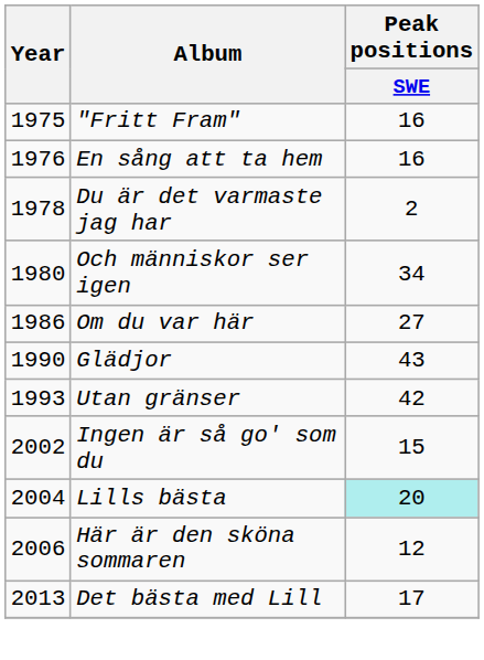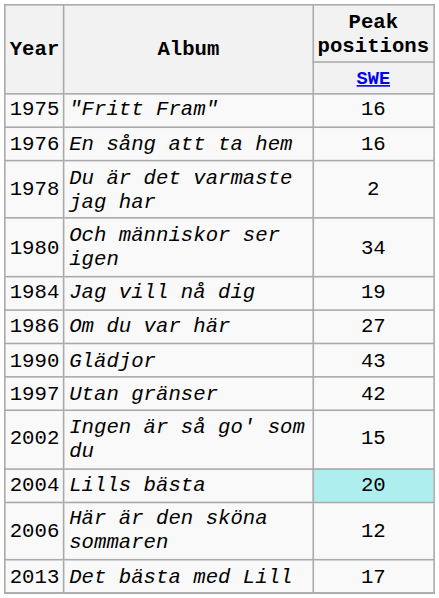 <table class="wikitable">
 <tr>
 <th align="center" rowspan="2" width="10">Year</th>
 <th align="center" rowspan="2" width="150">Album</th>
 <th align="center" colspan="1" width="20">Peak positions</th>
 </tr>
 <tr>
 <th scope="col" style="width:3em;font-size:90%;"><a href='#'>SWE</a><br></th>
 </tr>
 <tr>
 <td style="text-align:center;">1975</td>
 <td><em>"Fritt Fram"</em></td>
 <td style="text-align:center;">16</td>
 </tr>
 <tr>
 <td style="text-align:center;">1976</td>
 <td><em>En sång att ta hem</em></td>
 <td style="text-align:center;">16</td>
 </tr>
 <tr>
 <td style="text-align:center;">1978</td>
 <td><em>Du är det varmaste jag har</em></td>
 <td style="text-align:center;">2</td>
 </tr>
 <tr>
 <td style="text-align:center;">1980</td>
 <td><em>Och människor ser igen</em></td>
 <td style="text-align:center;">34</td>
 </tr>
 <tr>
+<td style="text-align:center;">1984</td>
+<td><em>Jag vill nå dig</em></td>
+<td style="text-align:center;">19</td>
+</tr>
+<tr>
 <td style="text-align:center;">1986</td>
 <td><em>Om du var här</em></td>
 <td style="text-align:center;">27</td>
 </tr>
 <tr>
 <td style="text-align:center;">1990</td>
 <td><em>Glädjor</em></td>
 <td style="text-align:center;">43</td>
 </tr>
 <tr>
-<td style="text-align:center;">1993</td>
+<td style="text-align:center;">1997</td>
 <td><em>Utan gränser</em></td>
 <td style="text-align:center;">42</td>
 </tr>
 <tr>
 <td style="text-align:center;">2002</td>
 <td><em>Ingen är så go' som du</em></td>
 <td style="text-align:center;">15</td>
 </tr>
 <tr>
 <td style="text-align:center;">2004</td>
 <td><em>Lills bästa</em></td>
 <td style="background: paleturquoise; text-align:center;">20</td>
 </tr>
 <tr>
 <td style="text-align:center;">2006</td>
 <td><em>Här är den sköna sommaren</em></td>
 <td style="text-align:center;">12</td>
 </tr>
 <tr>
 <td style="text-align:center;">2013</td>
 <td><em>Det bästa med Lill</em></td>
 <td style="text-align:center;">17</td>
 </tr>
 <tr>
 </tr>
 </table>
